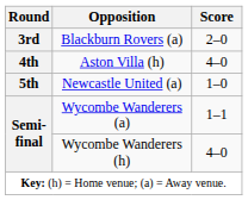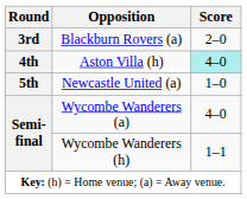 <table class="wikitable plainrowheaders" style="text-align:center;margin-left:1em;float:right">
 <tr>
 <th width="25">Round</th>
 <th width="150">Opposition</th>
 <th width="50">Score</th>
 </tr>
 <tr>
 <th scope=row style="text-align:center">3rd</th>
 <td><a href='#'>Blackburn Rovers</a> (a)</td>
 <td>2–0</td>
 </tr>
 <tr>
 <th scope=row style="text-align:center">4th</th>
 <td><a href='#'>Aston Villa</a> (h)</td>
-<td>4–0</td>
+<td style="background: paleturquoise;">4–0</td>
 </tr>
 <tr>
 <th scope=row style="text-align:center">5th</th>
 <td><a href='#'>Newcastle United</a> (a)</td>
 <td>1–0</td>
 </tr>
 <tr>
 <th scope=row style="text-align:center" rowspan="2">Semi-final</th>
 <td><a href='#'>Wycombe Wanderers</a> (a)</td>
-<td>1–1</td>
+<td>4–0</td>
 </tr>
 <tr>
 <td>Wycombe Wanderers (h)</td>
-<td>4–0</td>
+<td>1–1</td>
 </tr>
 <tr>
 <td colspan="3" style="background-color:white;"><small><strong>Key:</strong> (h) = Home venue; (a) = Away venue.</small></td>
 </tr>
 </table>
